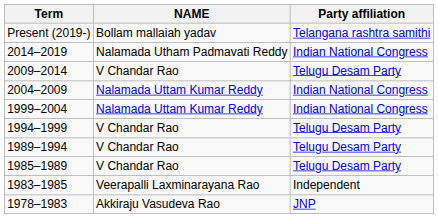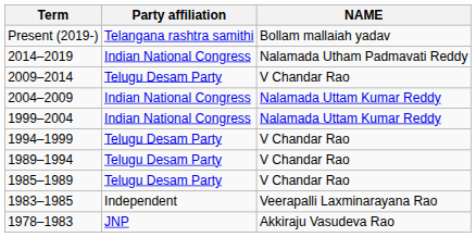 <table class="wikitable sortable">
 <tr>
 <th>Term</th>
+<th>Party affiliation</th>
 <th>NAME</th>
-<th>Party affiliation</th>
 </tr>
 <tr>
 <td>Present (2019-)</td>
+<td><a href='#'>Telangana rashtra samithi</a></td>
 <td>Bollam mallaiah yadav</td>
-<td><a href='#'>Telangana rashtra samithi</a></td>
 </tr>
 <tr>
 <td>2014–2019</td>
+<td><a href='#'>Indian National Congress</a></td>
 <td>Nalamada Utham Padmavati Reddy</td>
-<td><a href='#'>Indian National Congress</a></td>
 </tr>
 <tr>
 <td>2009–2014</td>
+<td><a href='#'>Telugu Desam Party</a></td>
 <td>V Chandar Rao</td>
-<td><a href='#'>Telugu Desam Party</a></td>
 </tr>
 <tr>
 <td>2004–2009</td>
+<td><a href='#'>Indian National Congress</a></td>
 <td><a href='#'>Nalamada Uttam Kumar Reddy</a></td>
-<td><a href='#'>Indian National Congress</a></td>
 </tr>
 <tr>
 <td>1999–2004</td>
+<td><a href='#'>Indian National Congress</a></td>
 <td><a href='#'>Nalamada Uttam Kumar Reddy</a></td>
-<td><a href='#'>Indian National Congress</a></td>
 </tr>
 <tr>
 <td>1994–1999</td>
+<td><a href='#'>Telugu Desam Party</a></td>
 <td>V Chandar Rao</td>
-<td><a href='#'>Telugu Desam Party</a></td>
 </tr>
 <tr>
 <td>1989–1994</td>
+<td><a href='#'>Telugu Desam Party</a></td>
 <td>V Chandar Rao</td>
-<td><a href='#'>Telugu Desam Party</a></td>
 </tr>
 <tr>
 <td>1985–1989</td>
+<td><a href='#'>Telugu Desam Party</a></td>
 <td>V Chandar Rao</td>
-<td><a href='#'>Telugu Desam Party</a></td>
 </tr>
 <tr>
 <td>1983–1985</td>
+<td>Independent</td>
 <td>Veerapalli Laxminarayana Rao</td>
-<td>Independent</td>
 </tr>
 <tr>
 <td>1978–1983</td>
+<td><a href='#'>JNP</a></td>
 <td>Akkiraju Vasudeva Rao</td>
-<td><a href='#'>JNP</a></td>
 </tr>
 </table>
